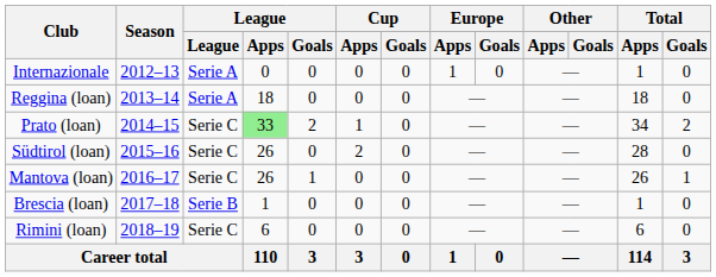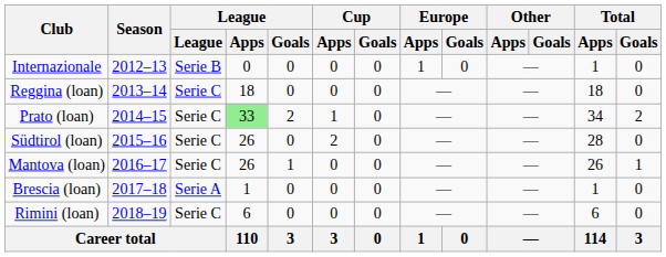 <table class="wikitable" style="text-align: center;">
 <tr>
 <th rowspan="2">Club</th>
 <th rowspan="2">Season</th>
 <th colspan="3">League</th>
 <th colspan="2">Cup</th>
 <th colspan="2">Europe</th>
 <th colspan="2">Other</th>
 <th colspan="2">Total</th>
 </tr>
 <tr>
 <th>League</th>
 <th>Apps</th>
 <th>Goals</th>
 <th>Apps</th>
 <th>Goals</th>
 <th>Apps</th>
 <th>Goals</th>
 <th>Apps</th>
 <th>Goals</th>
 <th>Apps</th>
 <th>Goals</th>
 </tr>
 <tr>
 <td><a href='#'>Internazionale</a></td>
 <td><a href='#'>2012–13</a></td>
-<td><a href='#'>Serie A</a></td>
+<td><a href='#'>Serie B</a></td>
 <td>0</td>
 <td>0</td>
 <td>0</td>
 <td>0</td>
 <td>1</td>
 <td>0</td>
 <td colspan="2">—</td>
 <td>1</td>
 <td>0</td>
 </tr>
 <tr>
 <td><a href='#'>Reggina</a> (loan)</td>
 <td><a href='#'>2013–14</a></td>
-<td><a href='#'>Serie A</a></td>
+<td><a href='#'>Serie C</a></td>
 <td>18</td>
 <td>0</td>
 <td>0</td>
 <td>0</td>
 <td colspan="2">—</td>
 <td colspan="2">—</td>
 <td>18</td>
 <td>0</td>
 </tr>
 <tr>
 <td><a href='#'>Prato</a> (loan)</td>
 <td><a href='#'>2014–15</a></td>
 <td>Serie C</td>
 <td style="background: lightgreen;">33</td>
 <td>2</td>
 <td>1</td>
 <td>0</td>
 <td colspan="2">—</td>
 <td colspan="2">—</td>
 <td>34</td>
 <td>2</td>
 </tr>
 <tr>
 <td><a href='#'>Südtirol</a> (loan)</td>
 <td><a href='#'>2015–16</a></td>
 <td>Serie C</td>
 <td>26</td>
 <td>0</td>
 <td>2</td>
 <td>0</td>
 <td colspan="2">—</td>
 <td colspan="2">—</td>
 <td>28</td>
 <td>0</td>
 </tr>
 <tr>
 <td rowspan="1"><a href='#'>Mantova</a> (loan)</td>
 <td><a href='#'>2016–17</a></td>
 <td rowspan="1">Serie C</td>
 <td>26</td>
 <td>1</td>
 <td>0</td>
 <td>0</td>
 <td colspan="2">—</td>
 <td colspan="2">—</td>
 <td>26</td>
 <td>1</td>
 </tr>
 <tr>
 <td><a href='#'>Brescia</a> (loan)</td>
 <td><a href='#'>2017–18</a></td>
-<td><a href='#'>Serie B</a></td>
+<td><a href='#'>Serie A</a></td>
 <td>1</td>
 <td>0</td>
 <td>0</td>
 <td>0</td>
 <td colspan="2">—</td>
 <td colspan="2">—</td>
 <td>1</td>
 <td>0</td>
 </tr>
 <tr>
 <td><a href='#'>Rimini</a> (loan)</td>
 <td><a href='#'>2018–19</a></td>
 <td>Serie C</td>
 <td>6</td>
 <td>0</td>
 <td>0</td>
 <td>0</td>
 <td colspan="2">—</td>
 <td colspan="2">—</td>
 <td>6</td>
 <td>0</td>
 </tr>
 <tr>
 <th colspan="3">Career total</th>
 <th>110</th>
 <th>3</th>
 <th>3</th>
 <th>0</th>
 <th>1</th>
 <th>0</th>
 <th colspan="2">—</th>
 <th>114</th>
 <th>3</th>
 </tr>
 </table>
